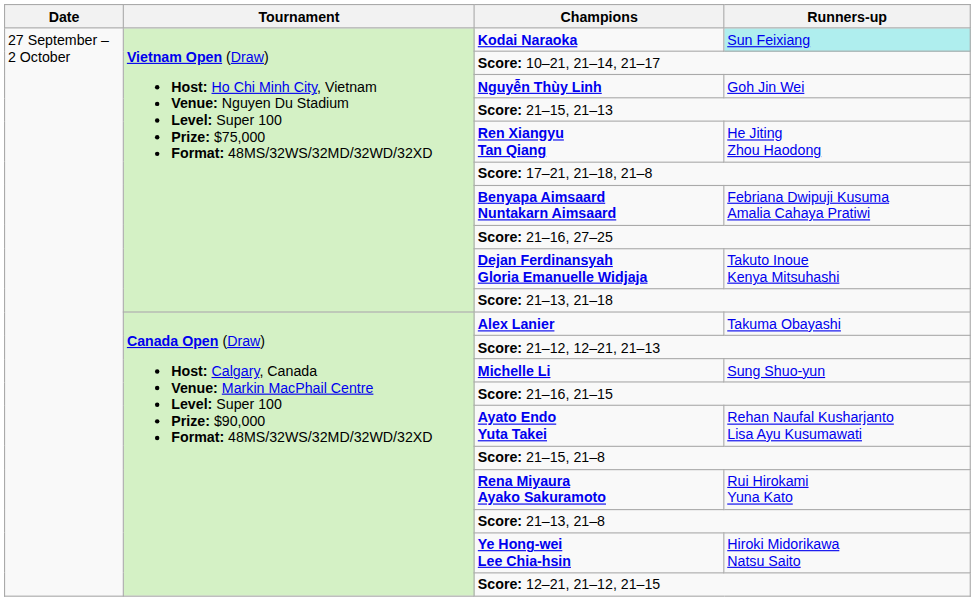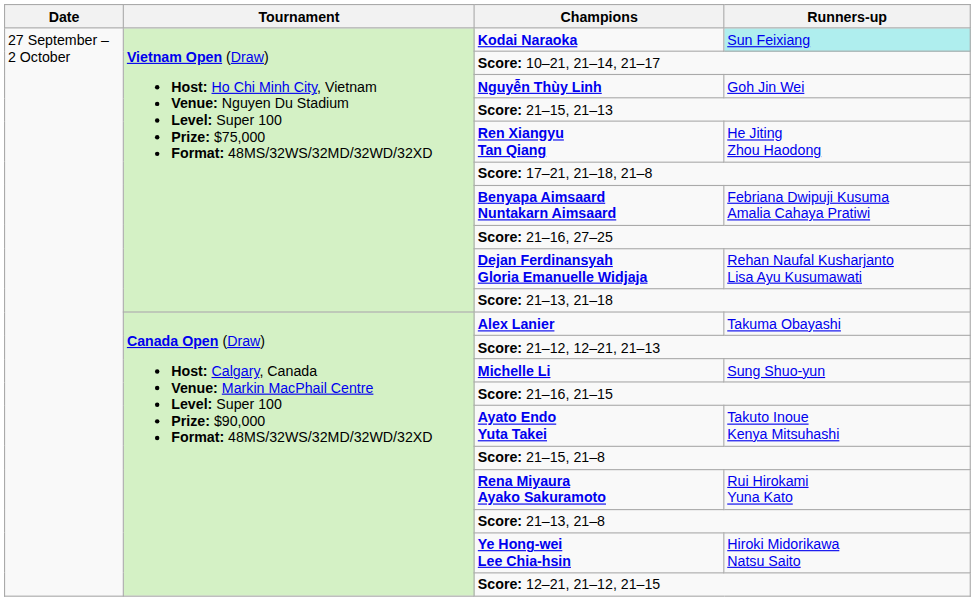 <table class="wikitable" style="font-size:80%">
 <tr>
 <th width="110">Date</th>
 <th width="330">Tournament</th>
 <th width="250">Champions</th>
 <th width="250">Runners-up</th>
 </tr>
 <tr valign="top">
 <td rowspan="20">27 September – 2 October</td>
 <td bgcolor="#D4F1C5" rowspan="10"><br><strong><a href='#'>Vietnam Open</a></strong> (<a href='#'>Draw</a>)<ul><li><strong>Host:</strong> <a href='#'>Ho Chi Minh City</a>, Vietnam</li><li><strong>Venue:</strong> Nguyen Du Stadium</li><li><strong>Level:</strong> Super 100</li><li><strong>Prize:</strong> $75,000</li><li><strong>Format:</strong> 48MS/32WS/32MD/32WD/32XD</li></ul></td>
 <td><strong> <a href='#'>Kodai Naraoka</a></strong></td>
 <td style="background: paleturquoise;"> <a href='#'>Sun Feixiang</a></td>
 </tr>
 <tr>
 <td colspan="2"><strong>Score:</strong> 10–21, 21–14, 21–17</td>
 </tr>
 <tr valign="top">
 <td><strong> <a href='#'>Nguyễn Thùy Linh</a></strong></td>
 <td> <a href='#'>Goh Jin Wei</a></td>
 </tr>
 <tr>
 <td colspan="2"><strong>Score:</strong> 21–15, 21–13</td>
 </tr>
 <tr valign="top">
 <td><strong> <a href='#'>Ren Xiangyu</a><br> <a href='#'>Tan Qiang</a></strong></td>
 <td> <a href='#'>He Jiting</a><br> <a href='#'>Zhou Haodong</a></td>
 </tr>
 <tr>
 <td colspan="2"><strong>Score:</strong> 17–21, 21–18, 21–8</td>
 </tr>
 <tr valign="top">
 <td><strong> <a href='#'>Benyapa Aimsaard</a><br> <a href='#'>Nuntakarn Aimsaard</a></strong></td>
 <td> <a href='#'>Febriana Dwipuji Kusuma</a><br> <a href='#'>Amalia Cahaya Pratiwi</a></td>
 </tr>
 <tr>
 <td colspan="2"><strong>Score:</strong> 21–16, 27–25</td>
 </tr>
 <tr valign="top">
 <td><strong> <a href='#'>Dejan Ferdinansyah</a><br> <a href='#'>Gloria Emanuelle Widjaja</a></strong></td>
-<td> <a href='#'>Takuto Inoue</a><br> <a href='#'>Kenya Mitsuhashi</a></td>
+<td> <a href='#'>Rehan Naufal Kusharjanto</a><br> <a href='#'>Lisa Ayu Kusumawati</a></td>
 </tr>
 <tr>
 <td colspan="2"><strong>Score:</strong> 21–13, 21–18</td>
 </tr>
 <tr valign="top">
 <td bgcolor="#D4F1C5" rowspan="10"><br><strong><a href='#'>Canada Open</a></strong> (<a href='#'>Draw</a>)<ul><li><strong>Host:</strong> <a href='#'>Calgary</a>, Canada</li><li><strong>Venue:</strong> <a href='#'>Markin MacPhail Centre</a></li><li><strong>Level:</strong> Super 100</li><li><strong>Prize:</strong> $90,000</li><li><strong>Format:</strong> 48MS/32WS/32MD/32WD/32XD</li></ul></td>
 <td><strong> <a href='#'>Alex Lanier</a></strong></td>
 <td> <a href='#'>Takuma Obayashi</a></td>
 </tr>
 <tr>
 <td colspan="2"><strong>Score:</strong> 21–12, 12–21, 21–13</td>
 </tr>
 <tr valign="top">
 <td><strong> <a href='#'>Michelle Li</a></strong></td>
 <td> <a href='#'>Sung Shuo-yun</a></td>
 </tr>
 <tr>
 <td colspan="2"><strong>Score:</strong> 21–16, 21–15</td>
 </tr>
 <tr valign="top">
 <td><strong> <a href='#'>Ayato Endo</a><br> <a href='#'>Yuta Takei</a></strong></td>
-<td> <a href='#'>Rehan Naufal Kusharjanto</a><br> <a href='#'>Lisa Ayu Kusumawati</a></td>
+<td> <a href='#'>Takuto Inoue</a><br> <a href='#'>Kenya Mitsuhashi</a></td>
 </tr>
 <tr>
 <td colspan="2"><strong>Score:</strong> 21–15, 21–8</td>
 </tr>
 <tr valign="top">
 <td><strong> <a href='#'>Rena Miyaura</a><br> <a href='#'>Ayako Sakuramoto</a></strong></td>
 <td> <a href='#'>Rui Hirokami</a><br> <a href='#'>Yuna Kato</a></td>
 </tr>
 <tr>
 <td colspan="2"><strong>Score:</strong> 21–13, 21–8</td>
 </tr>
 <tr valign="top">
 <td><strong> <a href='#'>Ye Hong-wei</a><br> <a href='#'>Lee Chia-hsin</a></strong></td>
 <td> <a href='#'>Hiroki Midorikawa</a><br> <a href='#'>Natsu Saito</a></td>
 </tr>
 <tr>
 <td colspan="2"><strong>Score:</strong> 12–21, 21–12, 21–15</td>
 </tr>
 </table>
